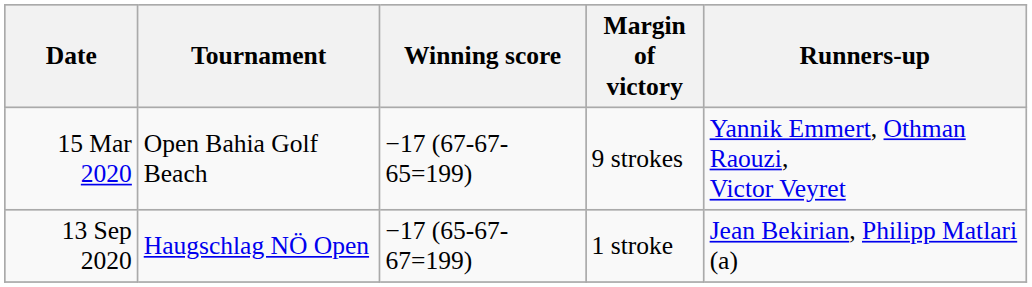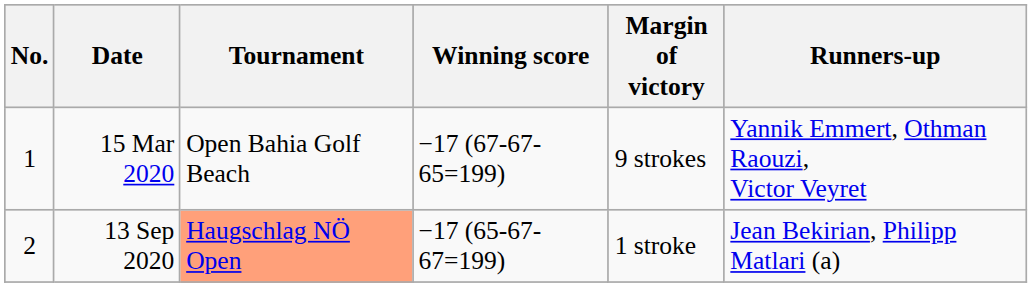 <table class="wikitable" style="font-size:95%;">
 <tr>
+<th>No.</th>
 <th>Date</th>
 <th>Tournament</th>
 <th>Winning score</th>
 <th>Margin of<br>victory</th>
 <th>Runners-up</th>
 </tr>
 <tr>
+<td align=center>1</td>
 <td align=right>15 Mar <a href='#'>2020</a></td>
 <td>Open Bahia Golf Beach</td>
 <td>−17 (67-67-65=199)</td>
 <td>9 strokes</td>
 <td> <a href='#'>Yannik Emmert</a>,  <a href='#'>Othman Raouzi</a>,<br> <a href='#'>Victor Veyret</a></td>
 </tr>
 <tr>
+<td align=center>2</td>
 <td align=right>13 Sep 2020</td>
-<td><a href='#'>Haugschlag NÖ Open</a></td>
+<td style="background: lightsalmon;"><a href='#'>Haugschlag NÖ Open</a></td>
 <td>−17 (65-67-67=199)</td>
 <td>1 stroke</td>
 <td> <a href='#'>Jean Bekirian</a>,  <a href='#'>Philipp Matlari</a> (a)</td>
 </tr>
 </table>
